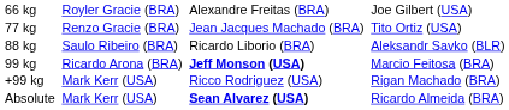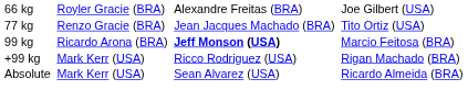 <table>
 <tr>
 <td>66 kg</td>
 <td> <a href='#'>Royler Gracie</a> <span>(<a href='#'>BRA</a>)</span></td>
 <td> Alexandre Freitas <span>(<a href='#'>BRA</a>)</span></td>
 <td> Joe Gilbert <span>(<a href='#'>USA</a>)</span></td>
 </tr>
 <tr>
 <td>77 kg</td>
 <td> <a href='#'>Renzo Gracie</a> <span>(<a href='#'>BRA</a>)</span></td>
 <td> <a href='#'>Jean Jacques Machado</a> <span>(<a href='#'>BRA</a>)</span></td>
 <td> <a href='#'>Tito Ortiz</a> <span>(<a href='#'>USA</a>)</span></td>
-</tr>
-<tr>
-<td>88 kg</td>
-<td> <a href='#'>Saulo Ribeiro</a> <span>(<a href='#'>BRA</a>)</span></td>
-<td> Ricardo Liborio <span>(<a href='#'>BRA</a>)</span></td>
-<td> <a href='#'>Aleksandr Savko</a> <span>(<a href='#'>BLR</a>)</span></td>
 </tr>
 <tr>
 <td>99 kg</td>
 <td> <a href='#'>Ricardo Arona</a> <span>(<a href='#'>BRA</a>)</span></td>
 <td><strong> <a href='#'>Jeff Monson</a> <span>(<a href='#'>USA</a>)</span></strong></td>
 <td> <a href='#'>Marcio Feitosa</a> <span>(<a href='#'>BRA</a>)</span></td>
 </tr>
 <tr>
 <td>+99 kg</td>
 <td> <a href='#'>Mark Kerr</a> <span>(<a href='#'>USA</a>)</span></td>
 <td> <a href='#'>Ricco Rodriguez</a> <span>(<a href='#'>USA</a>)</span></td>
 <td> <a href='#'>Rigan Machado</a> <span>(<a href='#'>BRA</a>)</span></td>
 </tr>
 <tr>
 <td>Absolute</td>
 <td> <a href='#'>Mark Kerr</a> <span>(<a href='#'>USA</a>)</span></td>
-<td><strong> <a href='#'>Sean Alvarez</a> <span>(<a href='#'>USA</a>)</span></strong></td>
+<td> <a href='#'>Sean Alvarez</a> <span>(<a href='#'>USA</a>)</span></td>
 <td> <a href='#'>Ricardo Almeida</a> <span>(<a href='#'>BRA</a>)</span></td>
 </tr>
 <tr>
 </tr>
 </table>
